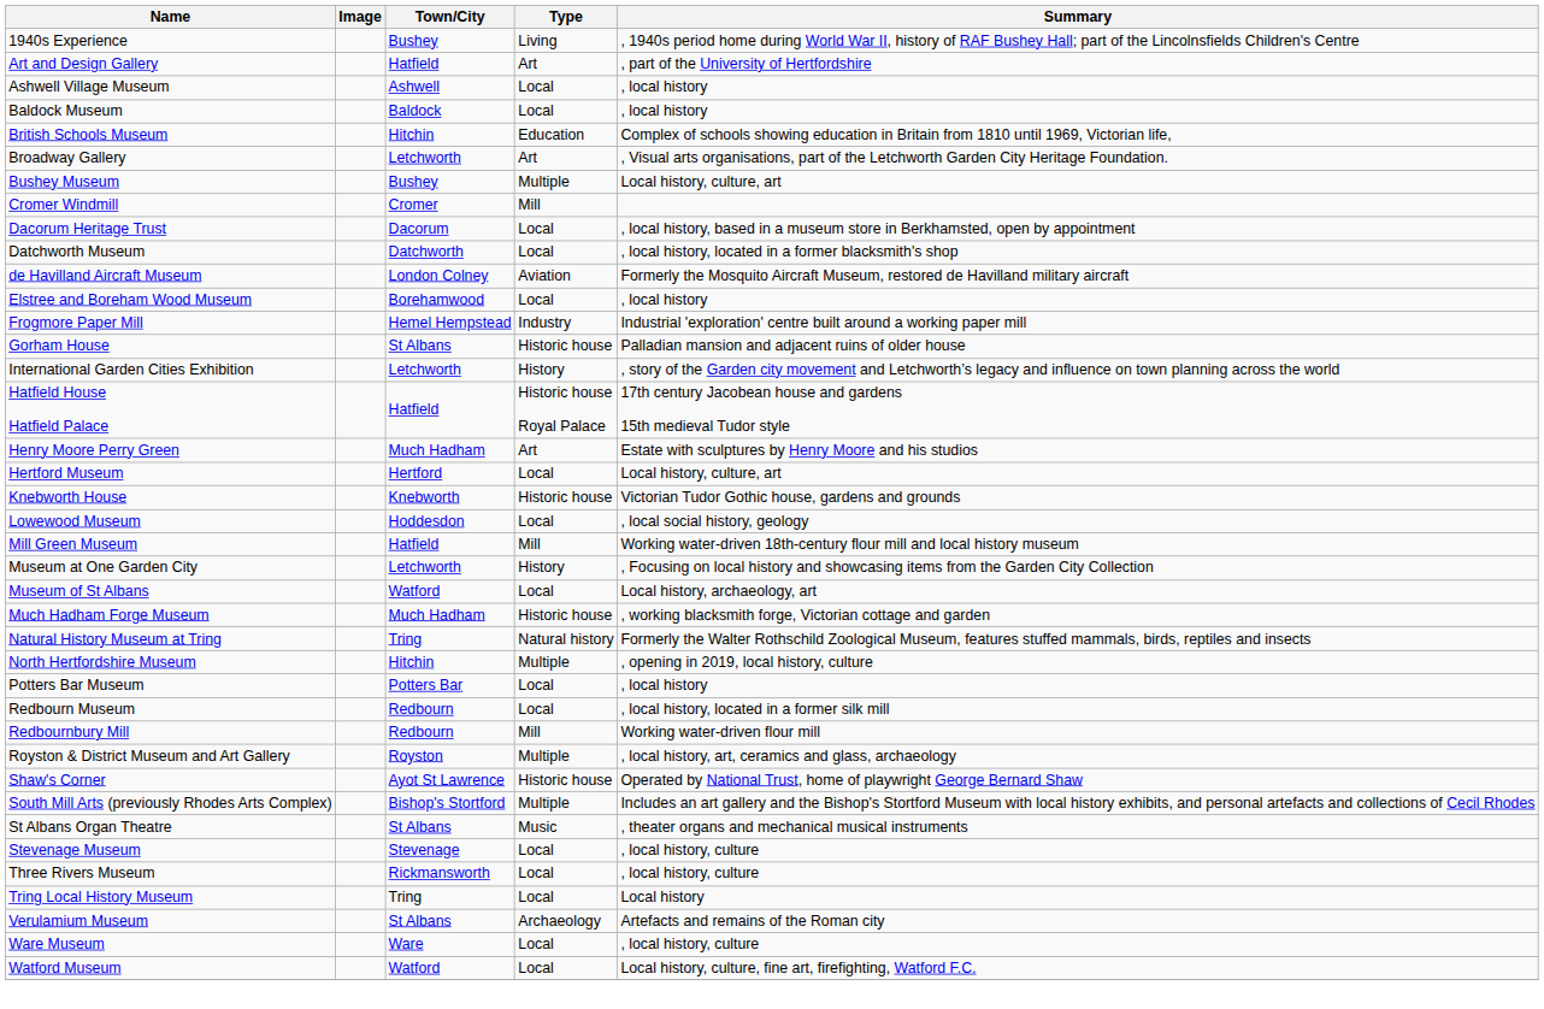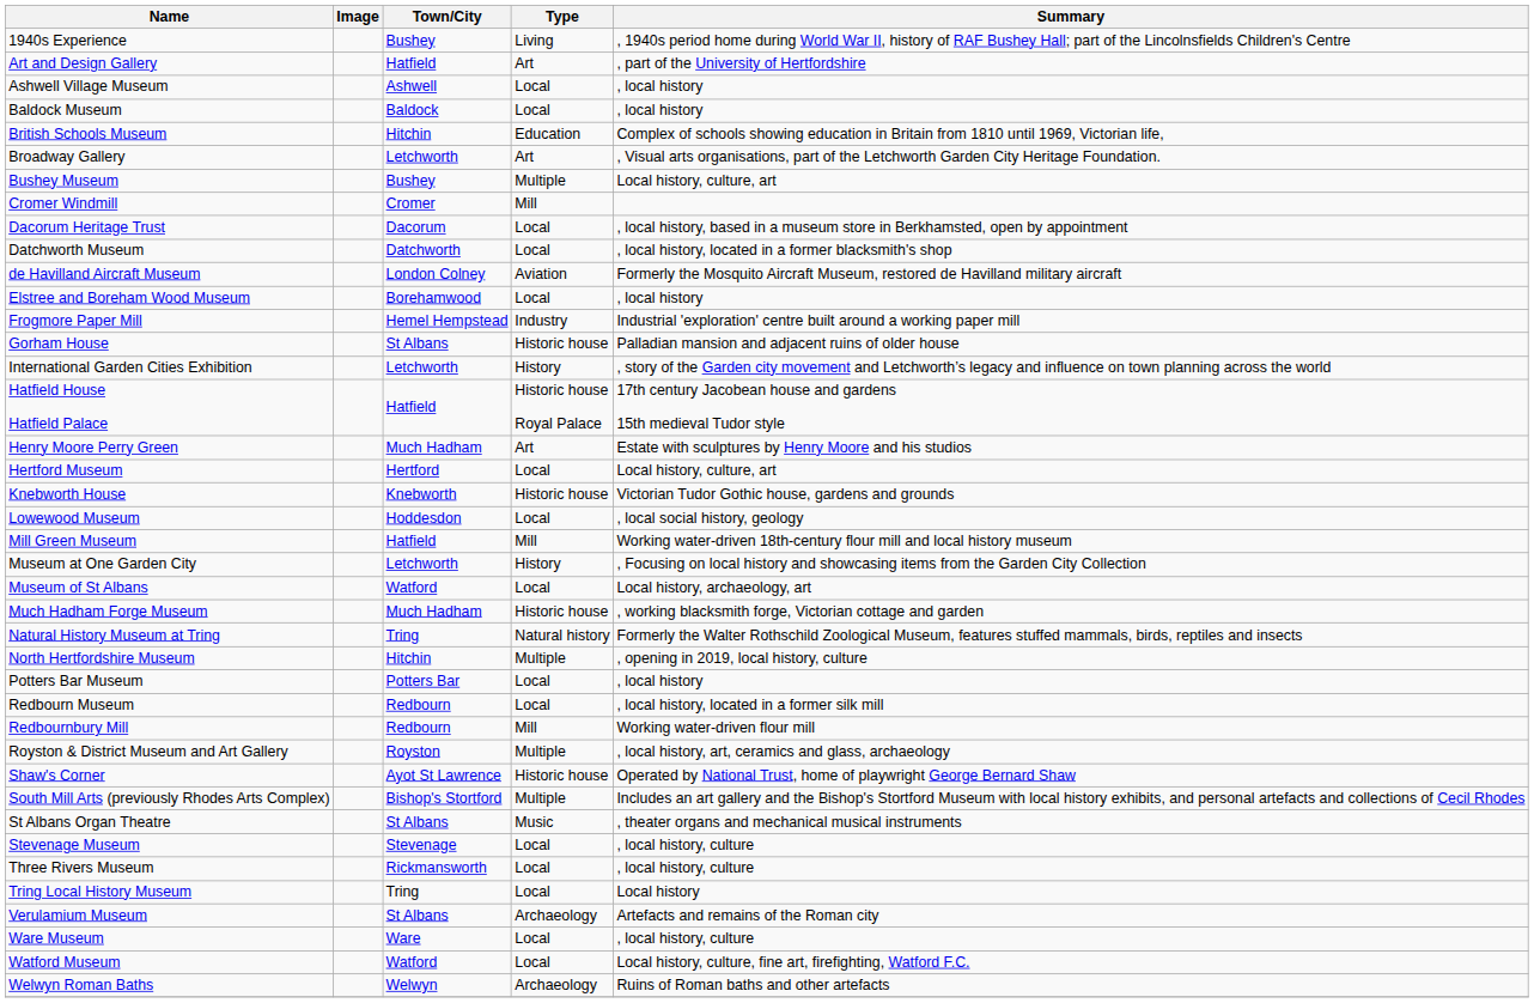 <table class="wikitable sortable">
 <tr>
 <th>Name</th>
 <th>Image</th>
 <th>Town/City</th>
 <th>Type</th>
 <th>Summary</th>
 </tr>
 <tr>
 <td>1940s Experience</td>
 <td></td>
 <td><a href='#'>Bushey</a></td>
 <td>Living</td>
 <td>, 1940s period home during <a href='#'>World War II</a>, history of <a href='#'>RAF Bushey Hall</a>; part of the Lincolnsfields Children's Centre</td>
 </tr>
 <tr>
 <td><a href='#'>Art and Design Gallery</a></td>
 <td></td>
 <td><a href='#'>Hatfield</a></td>
 <td>Art</td>
 <td>, part of the <a href='#'>University of Hertfordshire</a></td>
 </tr>
 <tr>
 <td>Ashwell Village Museum</td>
 <td></td>
 <td><a href='#'>Ashwell</a></td>
 <td>Local</td>
 <td>, local history</td>
 </tr>
 <tr>
 <td>Baldock Museum</td>
 <td></td>
 <td><a href='#'>Baldock</a></td>
 <td>Local</td>
 <td>, local history</td>
 </tr>
 <tr>
 <td><a href='#'>British Schools Museum</a></td>
 <td></td>
 <td><a href='#'>Hitchin</a></td>
 <td>Education</td>
 <td>Complex of schools showing education in Britain from 1810 until 1969, Victorian life,</td>
 </tr>
 <tr>
 <td>Broadway Gallery</td>
 <td></td>
 <td><a href='#'>Letchworth</a></td>
 <td>Art</td>
 <td>, Visual arts organisations, part of the Letchworth Garden City Heritage Foundation.</td>
 </tr>
 <tr>
 <td><a href='#'>Bushey Museum</a></td>
 <td></td>
 <td><a href='#'>Bushey</a></td>
 <td>Multiple</td>
 <td>Local history, culture, art</td>
 </tr>
 <tr>
 <td><a href='#'>Cromer Windmill</a></td>
 <td></td>
 <td><a href='#'>Cromer</a></td>
 <td>Mill</td>
 <td></td>
 </tr>
 <tr>
 <td><a href='#'>Dacorum Heritage Trust</a></td>
 <td></td>
 <td><a href='#'>Dacorum</a></td>
 <td>Local</td>
 <td>, local history, based in a museum store in Berkhamsted, open by appointment</td>
 </tr>
 <tr>
 <td>Datchworth Museum</td>
 <td></td>
 <td><a href='#'>Datchworth</a></td>
 <td>Local</td>
 <td>, local history, located in a former blacksmith's shop</td>
 </tr>
 <tr>
 <td><a href='#'>de Havilland Aircraft Museum</a></td>
 <td></td>
 <td><a href='#'>London Colney</a></td>
 <td>Aviation</td>
 <td>Formerly the Mosquito Aircraft Museum, restored de Havilland military aircraft</td>
 </tr>
 <tr>
 <td><a href='#'>Elstree and Boreham Wood Museum</a></td>
 <td></td>
 <td><a href='#'>Borehamwood</a></td>
 <td>Local</td>
 <td>, local history</td>
 </tr>
 <tr>
 <td><a href='#'>Frogmore Paper Mill</a></td>
 <td></td>
 <td><a href='#'>Hemel Hempstead</a></td>
 <td>Industry</td>
 <td>Industrial 'exploration' centre built around a working paper mill</td>
 </tr>
 <tr>
 <td><a href='#'>Gorham House</a></td>
 <td></td>
 <td><a href='#'>St Albans</a></td>
 <td>Historic house</td>
 <td>Palladian mansion and adjacent ruins of older house</td>
 </tr>
 <tr>
 <td>International Garden Cities Exhibition</td>
 <td></td>
 <td><a href='#'>Letchworth</a></td>
 <td>History</td>
 <td>, story of the <a href='#'>Garden city movement</a> and Letchworth’s legacy and influence on town planning across the world</td>
 </tr>
 <tr>
 <td><a href='#'>Hatfield House</a><br><br> <a href='#'>Hatfield Palace</a></td>
 <td> <br> </td>
 <td><a href='#'>Hatfield</a></td>
 <td>Historic house<br><br>  Royal Palace</td>
 <td>17th century Jacobean house and gardens<br><br>15th medieval Tudor style</td>
 </tr>
 <tr>
 <td><a href='#'>Henry Moore Perry Green</a></td>
 <td></td>
 <td><a href='#'>Much Hadham</a></td>
 <td>Art</td>
 <td>Estate with sculptures by <a href='#'>Henry Moore</a> and his studios</td>
 </tr>
 <tr>
 <td><a href='#'>Hertford Museum</a></td>
 <td></td>
 <td><a href='#'>Hertford</a></td>
 <td>Local</td>
 <td>Local history, culture, art</td>
 </tr>
 <tr>
 <td><a href='#'>Knebworth House</a></td>
 <td></td>
 <td><a href='#'>Knebworth</a></td>
 <td>Historic house</td>
 <td>Victorian Tudor Gothic house, gardens and grounds</td>
 </tr>
 <tr>
 <td><a href='#'>Lowewood Museum</a></td>
 <td></td>
 <td><a href='#'>Hoddesdon</a></td>
 <td>Local</td>
 <td>, local social history, geology</td>
 </tr>
 <tr>
 <td><a href='#'>Mill Green Museum</a></td>
 <td></td>
 <td><a href='#'>Hatfield</a></td>
 <td>Mill</td>
 <td>Working water-driven 18th-century flour mill and local history museum</td>
 </tr>
 <tr>
 <td>Museum at One Garden City</td>
 <td></td>
 <td><a href='#'>Letchworth</a></td>
 <td>History</td>
 <td>, Focusing on local history and showcasing items from the Garden City Collection</td>
 </tr>
 <tr>
 <td><a href='#'>Museum of St Albans</a></td>
 <td></td>
 <td><a href='#'>Watford</a></td>
 <td>Local</td>
 <td>Local history, archaeology, art</td>
 </tr>
 <tr>
 <td><a href='#'>Much Hadham Forge Museum</a></td>
 <td></td>
 <td><a href='#'>Much Hadham</a></td>
 <td>Historic house</td>
 <td>, working blacksmith forge, Victorian cottage and garden</td>
 </tr>
 <tr>
 <td><a href='#'>Natural History Museum at Tring</a></td>
 <td></td>
 <td><a href='#'>Tring</a></td>
 <td>Natural history</td>
 <td>Formerly the Walter Rothschild Zoological Museum, features stuffed mammals, birds, reptiles and insects</td>
 </tr>
 <tr>
 <td><a href='#'>North Hertfordshire Museum</a></td>
 <td></td>
 <td><a href='#'>Hitchin</a></td>
 <td>Multiple</td>
 <td>, opening in 2019, local history, culture</td>
 </tr>
 <tr>
 <td>Potters Bar Museum</td>
 <td></td>
 <td><a href='#'>Potters Bar</a></td>
 <td>Local</td>
 <td>, local history</td>
 </tr>
 <tr>
 <td>Redbourn Museum</td>
 <td></td>
 <td><a href='#'>Redbourn</a></td>
 <td>Local</td>
 <td>, local history, located in a former silk mill</td>
 </tr>
 <tr>
 <td><a href='#'>Redbournbury Mill</a></td>
 <td></td>
 <td><a href='#'>Redbourn</a></td>
 <td>Mill</td>
 <td>Working water-driven flour mill</td>
 </tr>
 <tr>
 <td>Royston & District Museum and Art Gallery</td>
 <td></td>
 <td><a href='#'>Royston</a></td>
 <td>Multiple</td>
 <td>, local history, art, ceramics and glass, archaeology</td>
 </tr>
 <tr>
 <td><a href='#'>Shaw's Corner</a></td>
 <td></td>
 <td><a href='#'>Ayot St Lawrence</a></td>
 <td>Historic house</td>
 <td>Operated by <a href='#'>National Trust</a>, home of playwright <a href='#'>George Bernard Shaw</a></td>
 </tr>
 <tr>
 <td><a href='#'>South Mill Arts</a> (previously Rhodes Arts Complex)</td>
 <td></td>
 <td><a href='#'>Bishop's Stortford</a></td>
 <td>Multiple</td>
 <td>Includes an art gallery and the Bishop's Stortford Museum with local history exhibits, and personal artefacts and collections of <a href='#'>Cecil Rhodes</a></td>
 </tr>
 <tr>
 <td>St Albans Organ Theatre</td>
 <td></td>
 <td><a href='#'>St Albans</a></td>
 <td>Music</td>
 <td>, theater organs and mechanical musical instruments</td>
 </tr>
 <tr>
 <td><a href='#'>Stevenage Museum</a></td>
 <td></td>
 <td><a href='#'>Stevenage</a></td>
 <td>Local</td>
 <td>, local history, culture</td>
 </tr>
 <tr>
 <td>Three Rivers Museum</td>
 <td></td>
 <td><a href='#'>Rickmansworth</a></td>
 <td>Local</td>
 <td>, local history, culture</td>
 </tr>
 <tr>
 <td><a href='#'>Tring Local History Museum</a></td>
 <td></td>
 <td>Tring</td>
 <td>Local</td>
 <td>Local history</td>
 </tr>
 <tr>
 <td><a href='#'>Verulamium Museum</a></td>
 <td></td>
 <td><a href='#'>St Albans</a></td>
 <td>Archaeology</td>
 <td>Artefacts and remains of the Roman city</td>
 </tr>
 <tr>
 <td><a href='#'>Ware Museum</a></td>
 <td></td>
 <td><a href='#'>Ware</a></td>
 <td>Local</td>
 <td>, local history, culture</td>
 </tr>
 <tr>
 <td><a href='#'>Watford Museum</a></td>
 <td></td>
 <td><a href='#'>Watford</a></td>
 <td>Local</td>
 <td>Local history, culture, fine art, firefighting, <a href='#'>Watford F.C.</a></td>
 </tr>
 <tr>
+<td><a href='#'>Welwyn Roman Baths</a></td>
+<td></td>
+<td><a href='#'>Welwyn</a></td>
+<td>Archaeology</td>
+<td>Ruins of Roman baths and other artefacts</td>
+</tr>
+<tr>
 </tr>
 </table>
